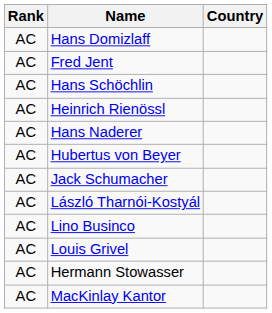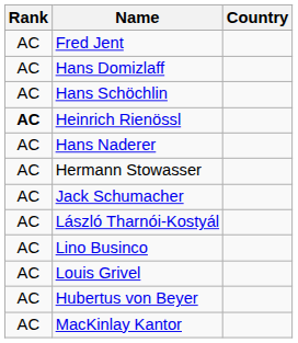 <table class="wikitable sortable" style="text-align:center">
 <tr>
 <th>Rank</th>
 <th>Name</th>
 <th>Country</th>
 </tr>
 <tr>
 <td>AC</td>
-<td align="left"><a href='#'>Hans Domizlaff</a></td>
+<td align="left"><a href='#'>Fred Jent</a></td>
 <td align="left"></td>
 </tr>
 <tr>
 <td>AC</td>
-<td align="left"><a href='#'>Fred Jent</a></td>
+<td align="left"><a href='#'>Hans Domizlaff</a></td>
 <td align="left"></td>
 </tr>
 <tr>
 <td>AC</td>
 <td align="left"><a href='#'>Hans Schöchlin</a></td>
 <td align="left"></td>
 </tr>
 <tr>
-<td>AC</td>
+<td><strong>AC</strong></td>
 <td align="left"><a href='#'>Heinrich Rienössl</a></td>
 <td align="left"></td>
 </tr>
 <tr>
 <td>AC</td>
 <td align="left"><a href='#'>Hans Naderer</a></td>
 <td align="left"></td>
 </tr>
 <tr>
 <td>AC</td>
-<td align="left"><a href='#'>Hubertus von Beyer</a></td>
+<td align="left">Hermann Stowasser</td>
 <td align="left"></td>
 </tr>
 <tr>
 <td>AC</td>
 <td align="left"><a href='#'>Jack Schumacher</a></td>
 <td align="left"></td>
 </tr>
 <tr>
 <td>AC</td>
 <td align="left"><a href='#'>László Tharnói-Kostyál</a></td>
 <td align="left"></td>
 </tr>
 <tr>
 <td>AC</td>
 <td align="left"><a href='#'>Lino Businco</a></td>
 <td align="left"></td>
 </tr>
 <tr>
 <td>AC</td>
 <td align="left"><a href='#'>Louis Grivel</a></td>
 <td align="left"></td>
 </tr>
 <tr>
 <td>AC</td>
-<td align="left">Hermann Stowasser</td>
+<td align="left"><a href='#'>Hubertus von Beyer</a></td>
 <td align="left"></td>
 </tr>
 <tr>
 <td>AC</td>
 <td align="left"><a href='#'>MacKinlay Kantor</a></td>
 <td align="left"></td>
 </tr>
 </table>
